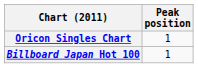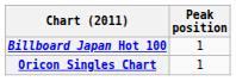 <table class="wikitable plainrowheaders sortable" style="text-align:center;" border="1">
 <tr>
 <th scope="col">Chart (2011)</th>
 <th scope="col">Peak<br>position</th>
 </tr>
 <tr>
+<th scope="row"><a href='#'><em>Billboard Japan</em> Hot 100</a></th>
+<td>1</td>
+</tr>
+<tr>
 <th scope="row"><a href='#'>Oricon Singles Chart</a></th>
 <td>1</td>
 </tr>
-<tr>
-<th scope="row"><a href='#'><em>Billboard Japan</em> Hot 100</a></th>
-<td>1</td>
-</tr>
 </table>
